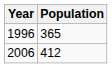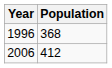 <table class="wikitable">
 <tr>
 <th>Year</th>
 <th>Population</th>
 </tr>
 <tr>
 <td>1996</td>
-<td>365</td>
+<td>368</td>
 </tr>
 <tr>
 <td>2006</td>
 <td>412</td>
 </tr>
 </table>
